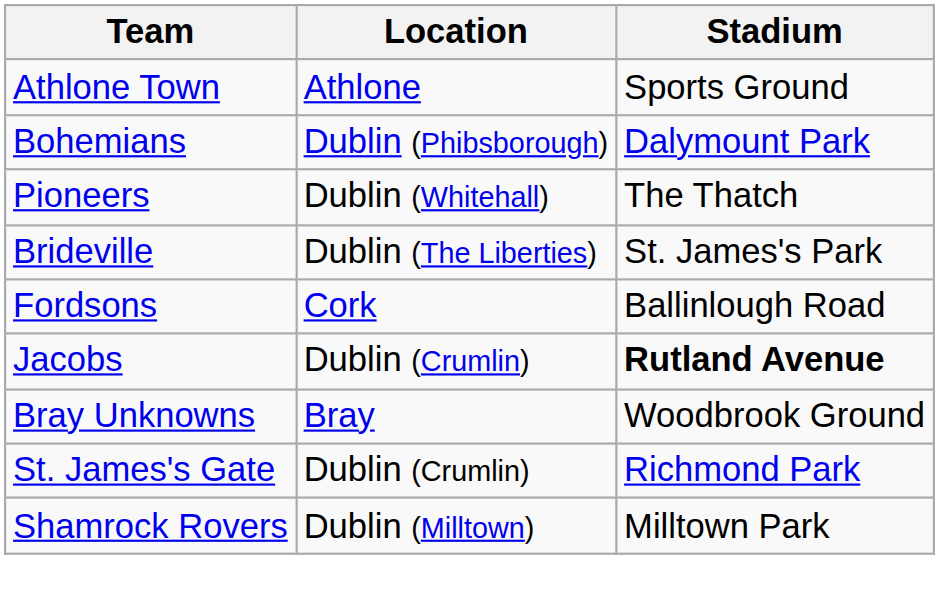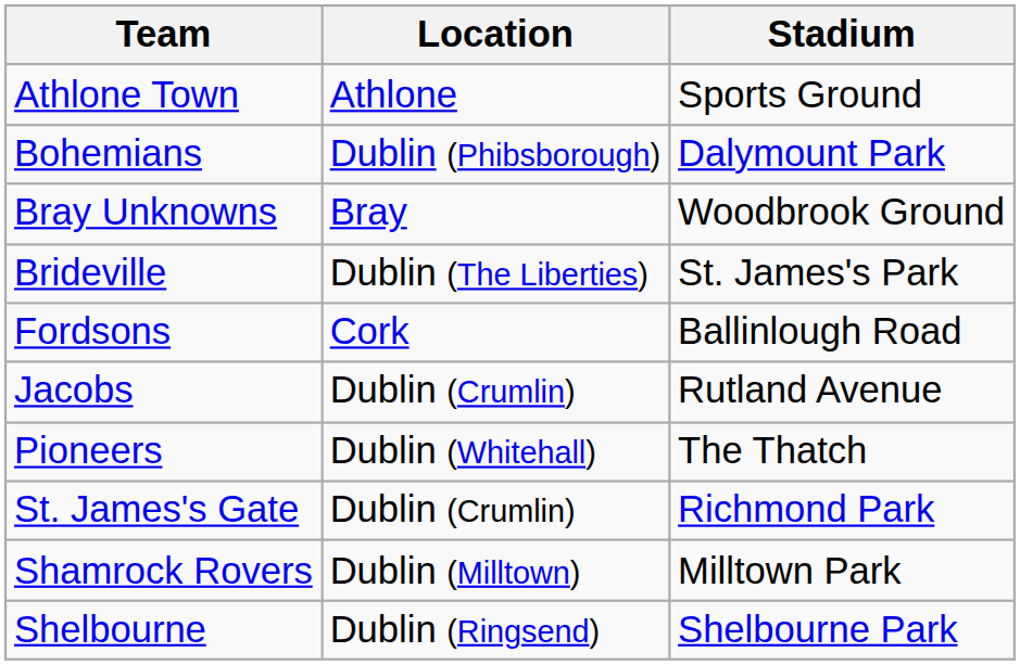 <table class="wikitable sortable">
 <tr>
 <th>Team</th>
 <th>Location</th>
 <th>Stadium</th>
 </tr>
 <tr>
 <td><a href='#'>Athlone Town</a></td>
 <td><a href='#'>Athlone</a></td>
 <td>Sports Ground</td>
 </tr>
 <tr>
 <td><a href='#'>Bohemians</a></td>
 <td><a href='#'>Dublin</a> <small>(<a href='#'>Phibsborough</a>)</small></td>
 <td><a href='#'>Dalymount Park</a></td>
 </tr>
 <tr>
-<td><a href='#'>Pioneers</a></td>
-<td>Dublin <small>(<a href='#'>Whitehall</a>)</small></td>
-<td>The Thatch</td>
+<td><a href='#'>Bray Unknowns</a></td>
+<td><a href='#'>Bray</a></td>
+<td>Woodbrook Ground</td>
 </tr>
 <tr>
 <td><a href='#'>Brideville</a></td>
 <td>Dublin <small>(<a href='#'>The Liberties</a>)</small></td>
 <td>St. James's Park</td>
 </tr>
 <tr>
 <td><a href='#'>Fordsons</a></td>
 <td><a href='#'>Cork</a></td>
 <td>Ballinlough Road</td>
 </tr>
 <tr>
 <td><a href='#'>Jacobs</a></td>
 <td>Dublin <small>(<a href='#'>Crumlin</a>)</small></td>
-<td><strong>Rutland Avenue</strong></td>
+<td>Rutland Avenue</td>
 </tr>
 <tr>
-<td><a href='#'>Bray Unknowns</a></td>
-<td><a href='#'>Bray</a></td>
-<td>Woodbrook Ground</td>
+<td><a href='#'>Pioneers</a></td>
+<td>Dublin <small>(<a href='#'>Whitehall</a>)</small></td>
+<td>The Thatch</td>
 </tr>
 <tr>
 <td><a href='#'>St. James's Gate</a></td>
 <td>Dublin <small>(Crumlin)</small></td>
 <td><a href='#'>Richmond Park</a></td>
 </tr>
 <tr>
 <td><a href='#'>Shamrock Rovers</a></td>
 <td>Dublin <small>(<a href='#'>Milltown</a>)</small></td>
 <td>Milltown Park </td>
 </tr>
+<tr>
+<td><a href='#'>Shelbourne</a></td>
+<td>Dublin <small>(<a href='#'>Ringsend</a>)</small></td>
+<td><a href='#'>Shelbourne Park</a></td>
+</tr>
 </table>
